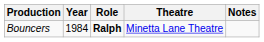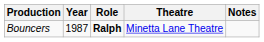 <table class="wikitable">
 <tr>
 <th>Production</th>
 <th>Year</th>
 <th>Role</th>
 <th>Theatre</th>
 <th class="unsortable">Notes</th>
 </tr>
 <tr>
 <td><em>Bouncers</em></td>
-<td>1984</td>
+<td>1987</td>
 <td><strong>Ralph</strong></td>
 <td><a href='#'>Minetta Lane Theatre</a></td>
 <td></td>
 </tr>
 </table>
